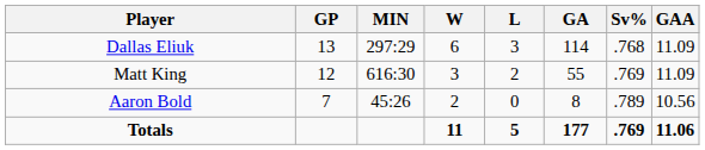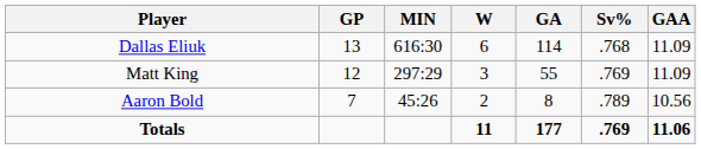 <table class="wikitable sortable" width="50%">
 <tr align="center"  bgcolor="#dddddd">
 <th width="50%">Player</th>
 <th width="10%">GP</th>
 <th width="10%">MIN</th>
 <th width="10%">W</th>
-<th width="10%">L</th>
 <th width="10%">GA</th>
 <th width="10%">Sv%</th>
 <th width="10%">GAA</th>
 </tr>
 <tr align=center>
 <td><a href='#'>Dallas Eliuk</a></td>
 <td>13</td>
-<td>297:29</td>
+<td>616:30</td>
 <td>6</td>
-<td>3</td>
 <td>114</td>
 <td>.768</td>
 <td>11.09</td>
 </tr>
 <tr align=center>
 <td>Matt King</td>
 <td>12</td>
-<td>616:30</td>
+<td>297:29</td>
 <td>3</td>
-<td>2</td>
 <td>55</td>
 <td>.769</td>
 <td>11.09</td>
 </tr>
 <tr align=center>
 <td><a href='#'>Aaron Bold</a></td>
 <td>7</td>
 <td>45:26</td>
 <td>2</td>
-<td>0</td>
 <td>8</td>
 <td>.789</td>
 <td>10.56</td>
 </tr>
 <tr align=center>
 <td><strong>Totals</strong></td>
 <td></td>
 <td></td>
 <td><strong>11</strong></td>
-<td><strong>5</strong></td>
 <td><strong> 177</strong></td>
 <td><strong> .769</strong></td>
 <td><strong> 11.06</strong></td>
 </tr>
 </table>
